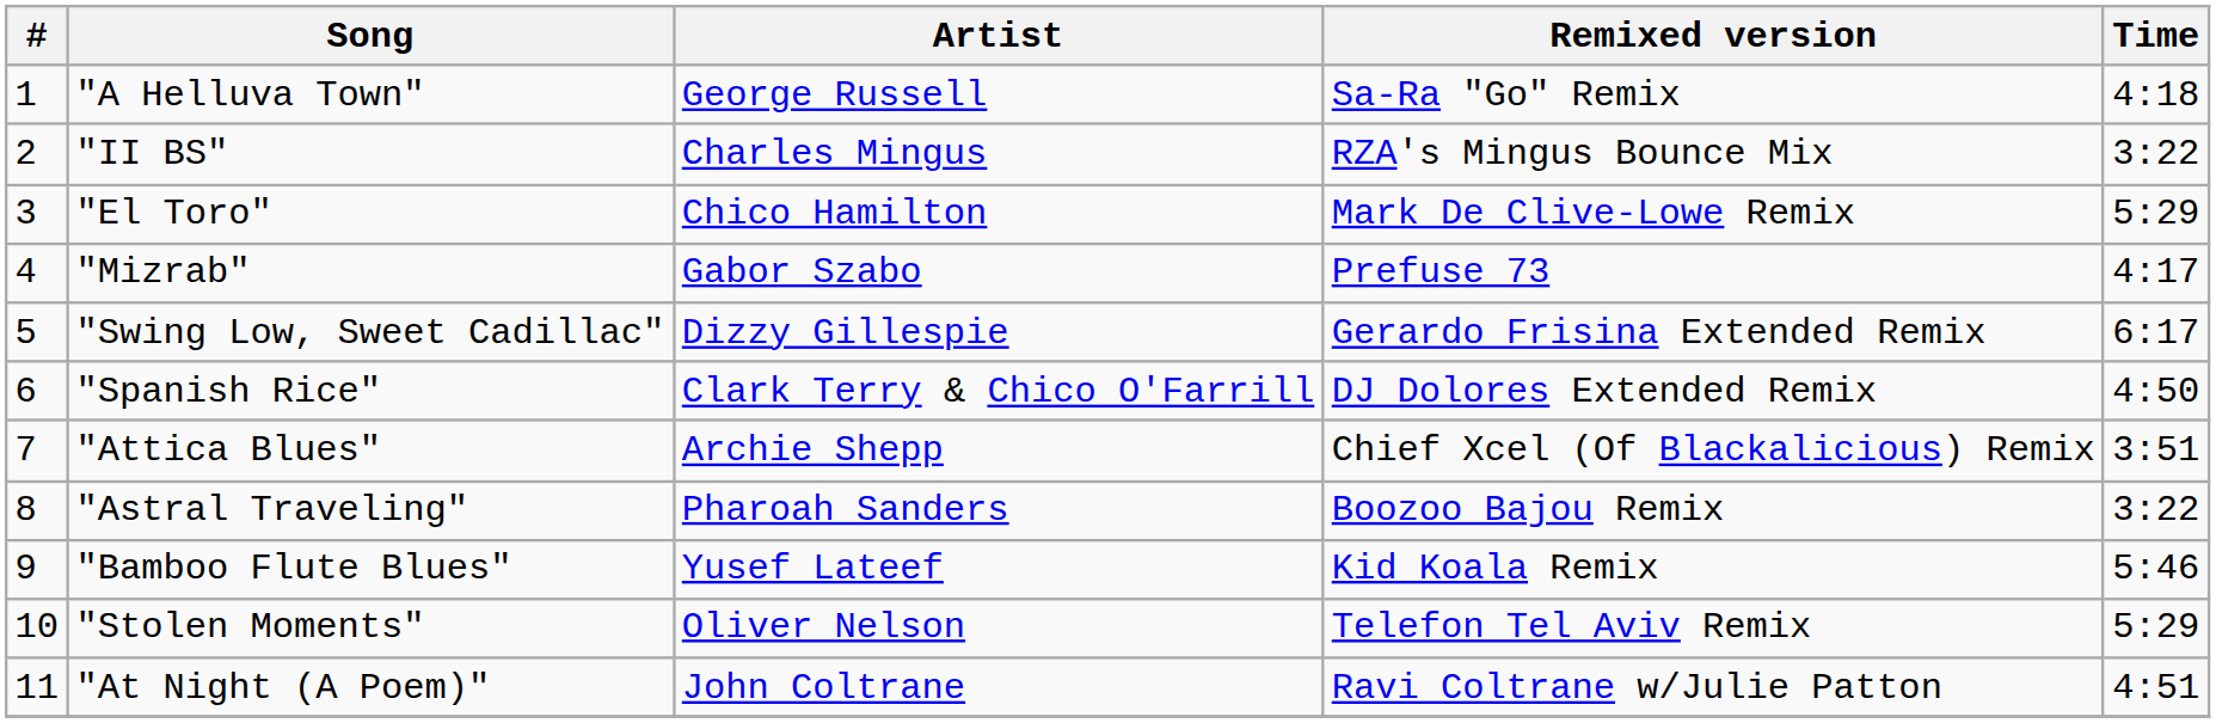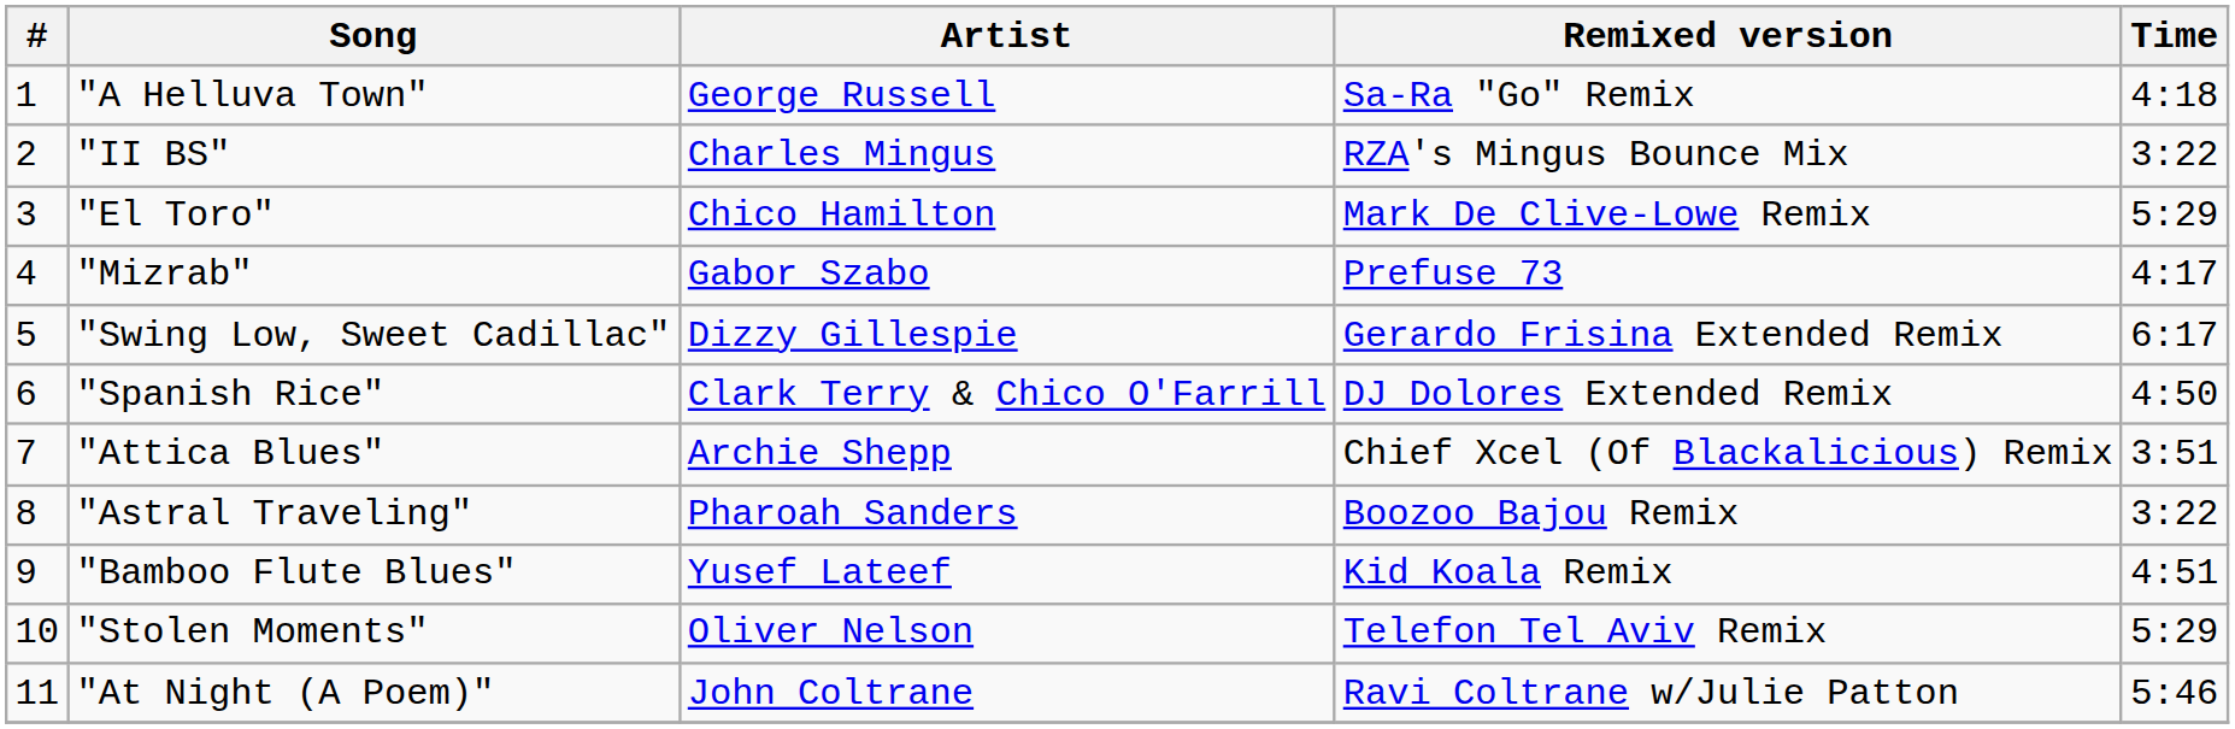 <table class="wikitable">
 <tr>
 <th><strong>#</strong></th>
 <th><strong>Song</strong></th>
 <th><strong>Artist</strong></th>
 <th><strong>Remixed version</strong></th>
 <th><strong>Time</strong></th>
 </tr>
 <tr>
 <td>1</td>
 <td>"A Helluva Town"</td>
 <td><a href='#'>George Russell</a></td>
 <td><a href='#'>Sa-Ra</a> "Go" Remix</td>
 <td>4:18</td>
 </tr>
 <tr>
 <td>2</td>
 <td>"II BS"</td>
 <td><a href='#'>Charles Mingus</a></td>
 <td><a href='#'>RZA</a>'s Mingus Bounce Mix</td>
 <td>3:22</td>
 </tr>
 <tr>
 <td>3</td>
 <td>"El Toro"</td>
 <td><a href='#'>Chico Hamilton</a></td>
 <td><a href='#'>Mark De Clive-Lowe</a> Remix</td>
 <td>5:29</td>
 </tr>
 <tr>
 <td>4</td>
 <td>"Mizrab"</td>
 <td><a href='#'>Gabor Szabo</a></td>
 <td><a href='#'>Prefuse 73</a></td>
 <td>4:17</td>
 </tr>
 <tr>
 <td>5</td>
 <td>"Swing Low, Sweet Cadillac"</td>
 <td><a href='#'>Dizzy Gillespie</a></td>
 <td><a href='#'>Gerardo Frisina</a> Extended Remix</td>
 <td>6:17</td>
 </tr>
 <tr>
 <td>6</td>
 <td>"Spanish Rice"</td>
 <td><a href='#'>Clark Terry</a> & <a href='#'>Chico O'Farrill</a></td>
 <td><a href='#'>DJ Dolores</a> Extended Remix</td>
 <td>4:50</td>
 </tr>
 <tr>
 <td>7</td>
 <td>"Attica Blues"</td>
 <td><a href='#'>Archie Shepp</a></td>
 <td>Chief Xcel (Of <a href='#'>Blackalicious</a>) Remix</td>
 <td>3:51</td>
 </tr>
 <tr>
 <td>8</td>
 <td>"Astral Traveling"</td>
 <td><a href='#'>Pharoah Sanders</a></td>
 <td><a href='#'>Boozoo Bajou</a> Remix</td>
 <td>3:22</td>
 </tr>
 <tr>
 <td>9</td>
 <td>"Bamboo Flute Blues"</td>
 <td><a href='#'>Yusef Lateef</a></td>
 <td><a href='#'>Kid Koala</a> Remix</td>
-<td>5:46</td>
+<td>4:51</td>
 </tr>
 <tr>
 <td>10</td>
 <td>"Stolen Moments"</td>
 <td><a href='#'>Oliver Nelson</a></td>
 <td><a href='#'>Telefon Tel Aviv</a> Remix</td>
 <td>5:29</td>
 </tr>
 <tr>
 <td>11</td>
 <td>"At Night (A Poem)"</td>
 <td><a href='#'>John Coltrane</a></td>
 <td><a href='#'>Ravi Coltrane</a> w/Julie Patton</td>
-<td>4:51</td>
+<td>5:46</td>
 </tr>
 <tr>
 </tr>
 </table>
